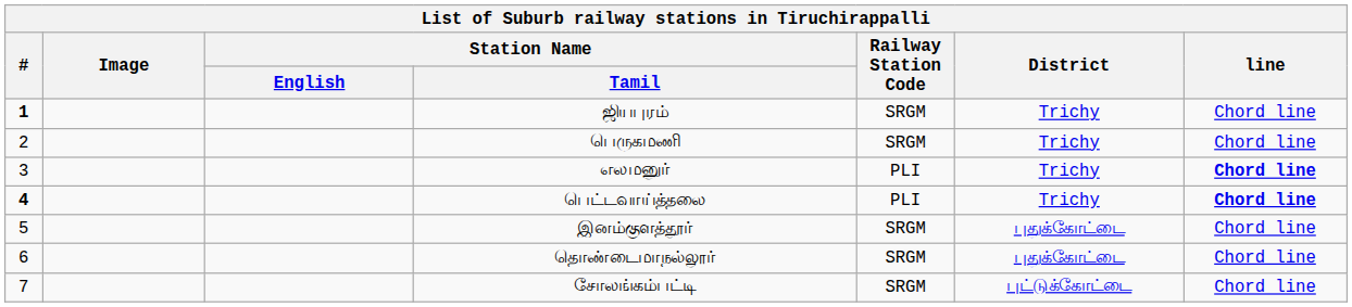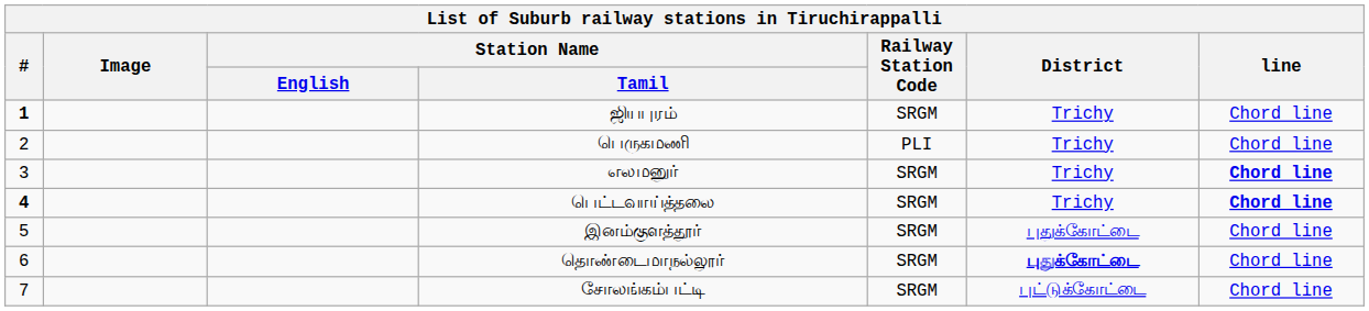 <table class="wikitable"  style="text-align:center; width:65%;">
 <tr>
 <th colspan="12"><span><strong>List of Suburb railway stations in Tiruchirappalli</strong></span></th>
 </tr>
 <tr>
 <th style="width:1%;" rowspan="2">#</th>
 <th style="width:5%;" rowspan="2">Image</th>
 <th style="width:20%;" colspan="2">Station Name</th>
 <th style="width:1%;" rowspan="2">Railway Station Code</th>
 <th style="width:5%;" rowspan="2">District</th>
 <th style="width:5%;" rowspan="2">line</th>
 </tr>
 <tr>
 <th><a href='#'>English</a></th>
 <th><a href='#'>Tamil</a></th>
 </tr>
 <tr>
 <td><strong>1</strong></td>
 <td></td>
 <td></td>
 <td>ஜியபுரம்</td>
 <td>SRGM</td>
 <td><a href='#'>Trichy</a></td>
 <td><a href='#'>Chord line</a></td>
 </tr>
 <tr>
 <td>2</td>
 <td></td>
 <td></td>
 <td>பெருகமணி</td>
-<td>SRGM</td>
+<td>PLI</td>
 <td><a href='#'>Trichy</a></td>
 <td><a href='#'>Chord line</a></td>
 </tr>
 <tr>
 <td>3</td>
 <td></td>
 <td></td>
 <td>எலமனுர்</td>
-<td>PLI</td>
+<td>SRGM</td>
 <td><a href='#'>Trichy</a></td>
 <td><strong><a href='#'>Chord line</a></strong></td>
 </tr>
 <tr>
 <td><strong>4</strong></td>
 <td></td>
 <td></td>
 <td>பெட்டவாய்த்தலை</td>
-<td>PLI</td>
+<td>SRGM</td>
 <td><a href='#'>Trichy</a></td>
 <td><strong><a href='#'>Chord line</a></strong></td>
 </tr>
 <tr>
 <td>5</td>
 <td></td>
 <td></td>
 <td>இனம்குளத்தூர்</td>
 <td>SRGM</td>
 <td><a href='#'>புதுக்கோட்டை</a></td>
 <td><a href='#'>Chord line</a></td>
 </tr>
 <tr>
 <td>6</td>
 <td></td>
 <td></td>
 <td>தொண்டைமாநல்லூர்</td>
 <td>SRGM</td>
-<td><a href='#'>புதுக்கோட்டை</a></td>
+<td><strong><a href='#'>புதுக்கோட்டை</a></strong></td>
 <td><a href='#'>Chord line</a></td>
 </tr>
 <tr>
 <td>7</td>
 <td></td>
 <td></td>
 <td>சோலங்கம்பட்டி</td>
 <td>SRGM</td>
 <td><a href='#'>புட்டுக்கோட்டை</a></td>
 <td><a href='#'>Chord line</a></td>
 </tr>
 </table>
